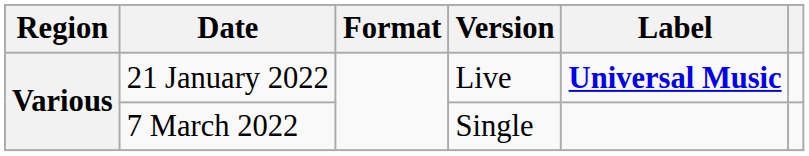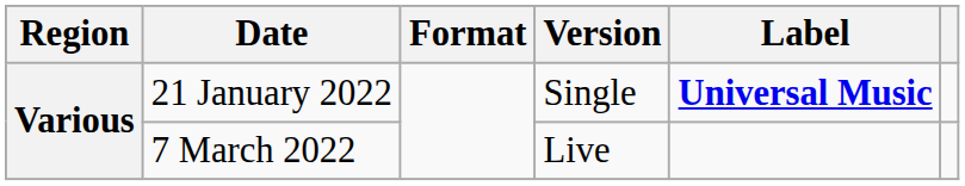 <table class="wikitable plainrowheaders">
 <tr>
 <th>Region</th>
 <th>Date</th>
 <th>Format</th>
 <th>Version</th>
 <th>Label</th>
 <th></th>
 </tr>
 <tr>
 <th scope="row" rowspan="2">Various</th>
 <td>21 January 2022</td>
 <td rowspan="2"></td>
-<td>Live</td>
+<td>Single</td>
 <td><strong><a href='#'>Universal Music</a></strong></td>
 <td></td>
 </tr>
 <tr>
 <td>7 March 2022</td>
-<td>Single</td>
+<td>Live</td>
 <td></td>
 <td></td>
 </tr>
 </table>
